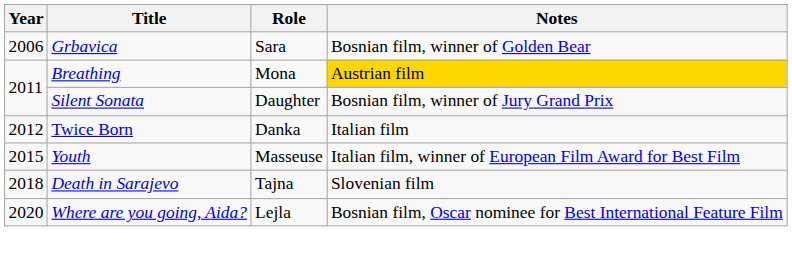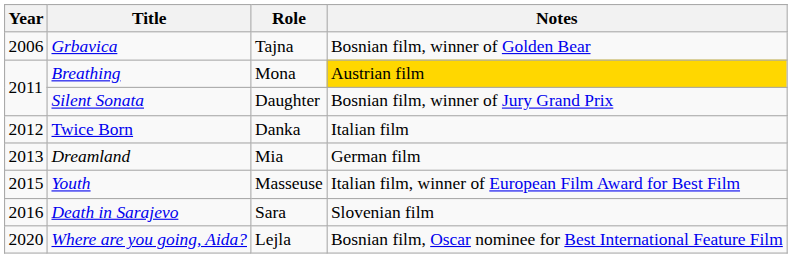 <table class="wikitable sortable">
 <tr>
 <th>Year</th>
 <th>Title</th>
 <th>Role</th>
 <th class="unsortable">Notes</th>
 </tr>
 <tr>
 <td>2006</td>
 <td><em><a href='#'>Grbavica</a></em></td>
-<td>Sara</td>
+<td>Tajna</td>
 <td>Bosnian film, winner of <a href='#'>Golden Bear</a></td>
 </tr>
 <tr>
 <td rowspan=2>2011</td>
 <td><em><a href='#'>Breathing</a></em></td>
 <td>Mona</td>
 <td style="background: gold;">Austrian film</td>
 </tr>
 <tr>
 <td><em><a href='#'>Silent Sonata</a></em></td>
 <td>Daughter</td>
 <td>Bosnian film, winner of <a href='#'>Jury Grand Prix</a></td>
 </tr>
 <tr>
 <td>2012</td>
 <td><a href='#'>Twice Born</a></td>
 <td>Danka</td>
 <td>Italian film</td>
 </tr>
 <tr>
+<td>2013</td>
+<td><em>Dreamland</em></td>
+<td>Mia</td>
+<td>German film</td>
+</tr>
+<tr>
 <td>2015</td>
 <td><em><a href='#'>Youth</a></em></td>
 <td>Masseuse</td>
 <td>Italian film, winner of <a href='#'>European Film Award for Best Film</a></td>
 </tr>
 <tr>
-<td>2018</td>
+<td>2016</td>
 <td><em><a href='#'>Death in Sarajevo</a></em></td>
-<td>Tajna</td>
+<td>Sara</td>
 <td>Slovenian film</td>
 </tr>
 <tr>
 <td>2020</td>
 <td><em><a href='#'>Where are you going, Aida?</a></em></td>
 <td>Lejla</td>
 <td>Bosnian film, <a href='#'>Oscar</a> nominee for <a href='#'>Best International Feature Film</a></td>
 </tr>
 </table>
